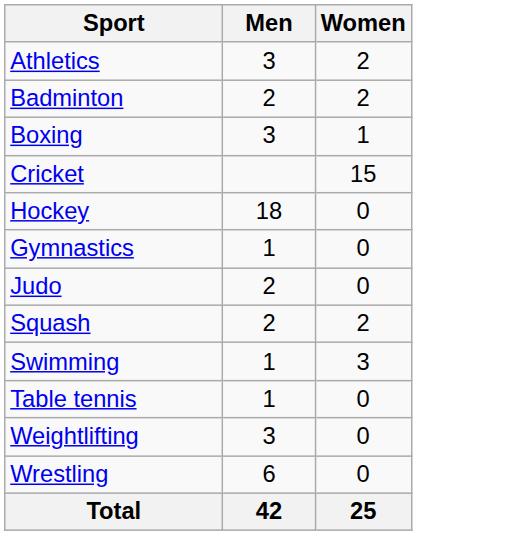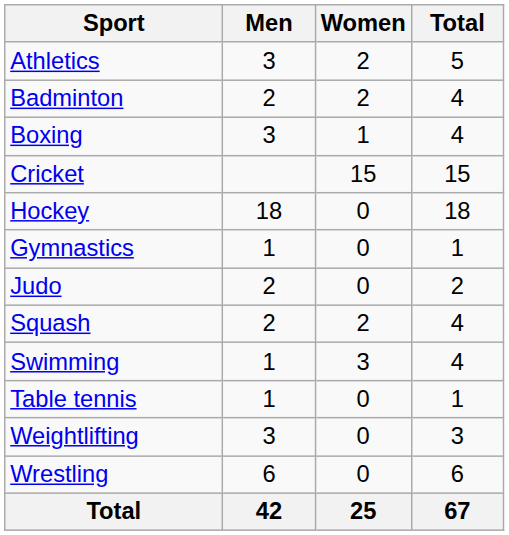 <table class="wikitable sortable" style="text-align:center;">
 <tr>
 <th width=140>Sport</th>
 <th width=55>Men</th>
 <th width=55>Women</th>
+<th width=55>Total</th>
 </tr>
 <tr>
 <td align=left><a href='#'>Athletics</a></td>
 <td>3</td>
 <td>2</td>
+<td>5</td>
 </tr>
 <tr>
 <td align=left><a href='#'>Badminton</a></td>
 <td>2</td>
 <td>2</td>
+<td>4</td>
 </tr>
 <tr>
 <td align=left><a href='#'>Boxing</a></td>
 <td>3</td>
 <td>1</td>
+<td>4</td>
 </tr>
 <tr>
 <td align=left><a href='#'>Cricket</a></td>
 <td></td>
+<td>15</td>
 <td>15</td>
 </tr>
 <tr>
 <td align=left><a href='#'>Hockey</a></td>
 <td>18</td>
 <td>0</td>
+<td>18</td>
 </tr>
 <tr>
 <td align=left><a href='#'>Gymnastics</a></td>
 <td>1</td>
 <td>0</td>
+<td>1</td>
 </tr>
 <tr>
 <td align=left><a href='#'>Judo</a></td>
 <td>2</td>
 <td>0</td>
+<td>2</td>
 </tr>
 <tr>
 <td align=left><a href='#'>Squash</a></td>
 <td>2</td>
 <td>2</td>
+<td>4</td>
 </tr>
 <tr>
 <td align=left><a href='#'>Swimming</a></td>
 <td>1</td>
 <td>3</td>
+<td>4</td>
 </tr>
 <tr>
 <td align=left><a href='#'>Table tennis</a></td>
 <td>1</td>
 <td>0</td>
+<td>1</td>
 </tr>
 <tr>
 <td align=left><a href='#'>Weightlifting</a></td>
 <td>3</td>
 <td>0</td>
+<td>3</td>
 </tr>
 <tr>
 <td align=left><a href='#'>Wrestling</a></td>
 <td>6</td>
 <td>0</td>
+<td>6</td>
 </tr>
 <tr>
 <th>Total</th>
 <th 350>42</th>
 <th>25</th>
+<th>67</th>
 </tr>
 </table>
